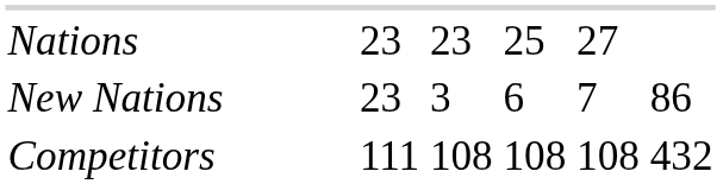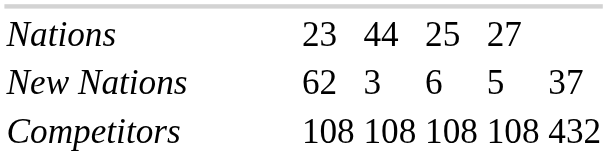 <table>
 <tr>
 </tr>
 <tr>
 </tr>
 <tr>
 </tr>
 <tr>
 </tr>
 <tr>
 </tr>
 <tr>
 </tr>
 <tr>
 </tr>
 <tr>
 </tr>
 <tr>
 </tr>
 <tr>
 </tr>
 <tr>
 </tr>
 <tr>
 </tr>
 <tr>
 </tr>
 <tr>
 </tr>
 <tr>
 </tr>
 <tr>
 </tr>
 <tr>
 </tr>
 <tr>
 </tr>
 <tr>
 </tr>
 <tr>
 </tr>
 <tr>
 </tr>
 <tr>
 </tr>
 <tr>
 </tr>
 <tr>
 </tr>
 <tr>
 </tr>
 <tr>
 </tr>
 <tr>
 </tr>
 <tr>
 </tr>
 <tr>
 </tr>
 <tr>
 </tr>
 <tr>
 </tr>
 <tr>
 </tr>
 <tr>
 </tr>
 <tr>
 </tr>
 <tr>
 </tr>
 <tr>
 </tr>
 <tr>
 </tr>
 <tr>
 <td colspan=30 bgcolor=lightgray></td>
 </tr>
 <tr>
 <td align=left><em>Nations</em></td>
 <td></td>
 <td></td>
 <td></td>
 <td></td>
 <td></td>
 <td></td>
 <td></td>
 <td></td>
 <td></td>
 <td></td>
 <td></td>
 <td></td>
 <td>23</td>
-<td>23</td>
+<td>44</td>
 <td>25</td>
 <td>27</td>
 <td></td>
 </tr>
 <tr>
 <td align=left><em>New Nations</em></td>
 <td></td>
 <td></td>
 <td></td>
 <td></td>
 <td></td>
 <td></td>
 <td></td>
 <td></td>
 <td></td>
 <td></td>
 <td></td>
 <td></td>
-<td>23</td>
+<td>62</td>
 <td>3</td>
 <td>6</td>
-<td>7</td>
-<td>86</td>
+<td>5</td>
+<td>37</td>
 </tr>
 <tr>
 <td align=left><em>Competitors</em></td>
 <td></td>
 <td></td>
 <td></td>
 <td></td>
 <td></td>
 <td></td>
 <td></td>
 <td></td>
 <td></td>
 <td></td>
 <td></td>
 <td></td>
-<td>111</td>
+<td>108</td>
 <td>108</td>
 <td>108</td>
 <td>108</td>
 <td>432</td>
 </tr>
 <tr>
 </tr>
 </table>
